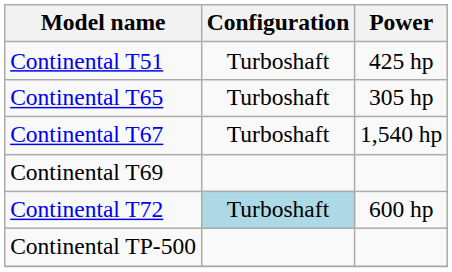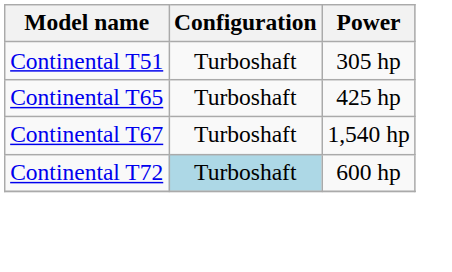 <table class="wikitable sortable">
 <tr>
 <th>Model name</th>
 <th>Configuration</th>
 <th>Power</th>
 </tr>
 <tr>
 <td align=left><a href='#'>Continental T51</a></td>
 <td align=center>Turboshaft</td>
-<td align=center>425 hp</td>
+<td align=center>305 hp</td>
 </tr>
 <tr>
 <td align=left><a href='#'>Continental T65</a></td>
 <td align=center>Turboshaft</td>
-<td align=center>305 hp</td>
+<td align=center>425 hp</td>
 </tr>
 <tr>
 <td align=left><a href='#'>Continental T67</a></td>
 <td align=center>Turboshaft</td>
 <td align=center>1,540 hp</td>
 </tr>
 <tr>
-<td align=left>Continental T69</td>
-<td align=center></td>
-<td align=center></td>
-</tr>
-<tr>
 <td align=left><a href='#'>Continental T72</a></td>
 <td align=center style="background: lightblue;">Turboshaft</td>
 <td align=center>600 hp</td>
 </tr>
 <tr>
-<td align=left>Continental TP-500</td>
-<td align=center></td>
-<td align=center></td>
-</tr>
-<tr>
 </tr>
 </table>
